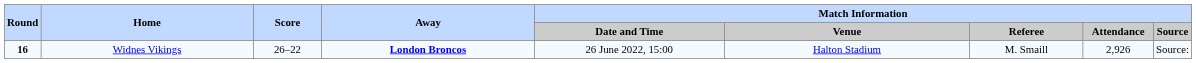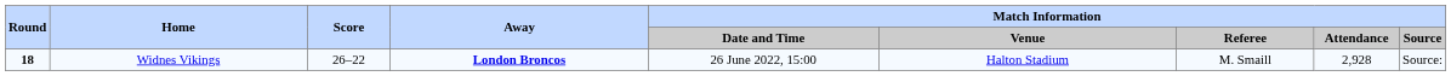 <table border=1 style="border-collapse:collapse; font-size:90%; text-align:center;" cellpadding=3 cellspacing=0 width=100%>
 <tr style="background:#c1d8ff;">
 <th scope="col" rowspan=2 width=1%>Round</th>
 <th scope="col" rowspan=2 width=19%>Home</th>
 <th scope="col" rowspan=2 width=6%>Score</th>
 <th scope="col" rowspan=2 width=19%>Away</th>
 <th colspan=5>Match Information</th>
 </tr>
 <tr style="background:#cccccc;">
 <th scope="col" width=17%>Date and Time</th>
 <th scope="col" width=22%>Venue</th>
 <th scope="col" width=10%>Referee</th>
 <th scope="col" width=7%>Attendance</th>
 <th scope="col" width=7%>Source</th>
 </tr>
 <tr style="background:#f5faff;">
-<td><strong>16</strong></td>
+<td><strong>18</strong></td>
 <td> <a href='#'>Widnes Vikings</a></td>
 <td>26–22</td>
 <td><strong> <a href='#'>London Broncos</a></strong></td>
 <td>26 June 2022, 15:00</td>
 <td><a href='#'>Halton Stadium</a></td>
 <td>M. Smaill</td>
-<td>2,926</td>
+<td>2,928</td>
 <td>Source:</td>
 </tr>
 </table>
